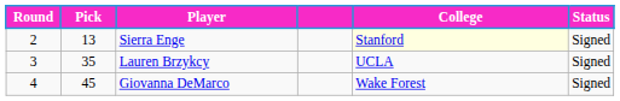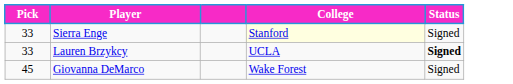 <table class="wikitable">
 <tr>
-<th style="background:#f72ac7; color:#fff; border:2px solid #2597d9; width:55px;" scope="col">Round</th>
 <th style="background:#f72ac7; color:#fff; border:2px solid #2597d9; width:55px;">Pick</th>
 <th style="background:#f72ac7; color:#fff; border:2px solid #2597d9; width:200px;">Player</th>
 <th style="background:#f72ac7; color:#fff; border:2px solid #2597d9; width:55px;"></th>
 <th style="background:#f72ac7; color:#fff; border:2px solid #2597d9; width:240px;">College</th>
 <th style="background:#f72ac7; color:#fff; border:2px solid #2597d9;">Status</th>
 </tr>
 <tr>
-<td align="center">2</td>
-<td align="center">13</td>
+<td align="center">33</td>
 <td> <a href='#'>Sierra Enge</a></td>
 <td></td>
 <td style="background: lightyellow;"><a href='#'>Stanford</a></td>
 <td>Signed</td>
 </tr>
 <tr>
-<td align="center">3</td>
-<td align="center">35</td>
+<td align="center">33</td>
 <td> <a href='#'>Lauren Brzykcy</a></td>
 <td></td>
 <td><a href='#'>UCLA</a></td>
-<td>Signed</td>
+<td><strong>Signed</strong></td>
 </tr>
 <tr>
-<td align="center">4</td>
 <td align="center">45</td>
 <td> <a href='#'>Giovanna DeMarco</a></td>
 <td></td>
 <td><a href='#'>Wake Forest</a></td>
 <td>Signed</td>
 </tr>
 </table>
